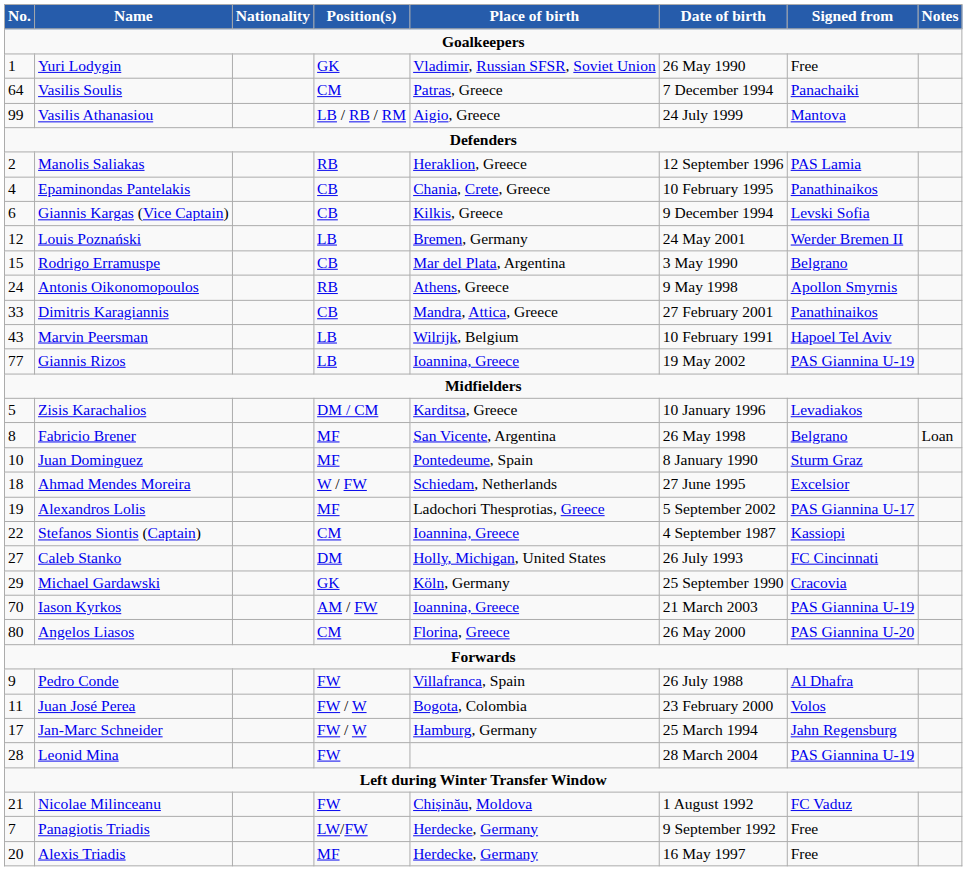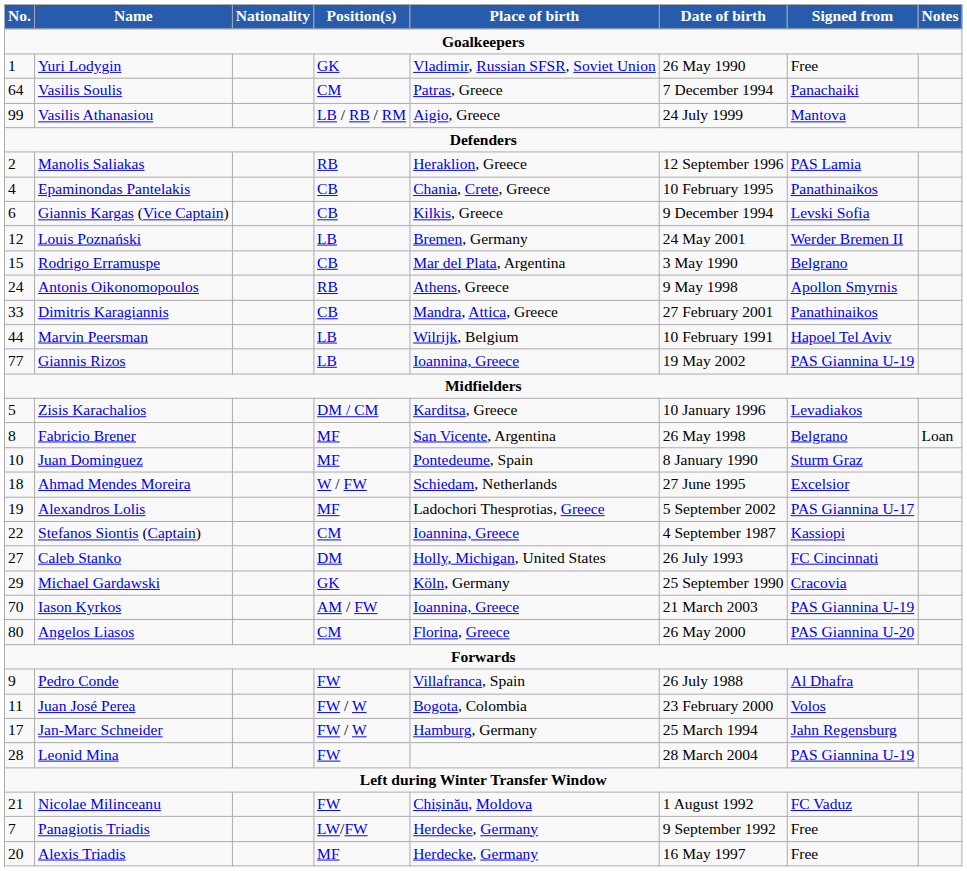 <table class="wikitable">
 <tr>
 <th style="background:#265cab; color:white; text-align:center;">No.</th>
 <th style="background:#265cab; color:white; text-align:center;">Name</th>
 <th style="background:#265cab; color:white; text-align:center;">Nationality</th>
 <th style="background:#265cab; color:white; text-align:center;">Position(s)</th>
 <th style="background:#265cab; color:white; text-align:center;">Place of birth</th>
 <th style="background:#265cab; color:white; text-align:center;">Date of birth</th>
 <th style="background:#265cab; color:white; text-align:center;">Signed from</th>
 <th style="background:#265cab; color:white; text-align:center;">Notes</th>
 </tr>
 <tr>
 <td colspan="8" style="text-align:center;"><strong>Goalkeepers</strong></td>
 </tr>
 <tr>
 <td>1</td>
 <td><a href='#'>Yuri Lodygin</a></td>
 <td> </td>
 <td><a href='#'>GK</a></td>
 <td><a href='#'>Vladimir</a>, <a href='#'>Russian SFSR</a>, <a href='#'>Soviet Union</a></td>
 <td>26 May 1990</td>
 <td>Free</td>
 <td></td>
 </tr>
 <tr>
 <td>64</td>
 <td><a href='#'>Vasilis Soulis</a></td>
 <td></td>
 <td><a href='#'>CM</a></td>
 <td><a href='#'>Patras</a>, Greece</td>
 <td>7 December 1994</td>
 <td> <a href='#'>Panachaiki</a></td>
 <td></td>
 </tr>
 <tr>
 <td>99</td>
 <td><a href='#'>Vasilis Athanasiou</a></td>
 <td></td>
 <td><a href='#'>LB</a> / <a href='#'>RB</a> / <a href='#'>RM</a></td>
 <td><a href='#'>Aigio</a>, Greece</td>
 <td>24 July 1999</td>
 <td> <a href='#'>Mantova</a></td>
 <td></td>
 </tr>
 <tr>
 <td colspan="8" style="text-align:center;"><strong>Defenders</strong></td>
 </tr>
 <tr>
 <td>2</td>
 <td><a href='#'>Manolis Saliakas</a></td>
 <td></td>
 <td><a href='#'>RB</a></td>
 <td><a href='#'>Heraklion</a>, Greece</td>
 <td>12 September 1996</td>
 <td> <a href='#'>PAS Lamia</a></td>
 <td></td>
 </tr>
 <tr>
 <td>4</td>
 <td><a href='#'>Epaminondas Pantelakis</a></td>
 <td></td>
 <td><a href='#'>CB</a></td>
 <td><a href='#'>Chania</a>, <a href='#'>Crete</a>, Greece</td>
 <td>10 February 1995</td>
 <td> <a href='#'>Panathinaikos</a></td>
 <td></td>
 </tr>
 <tr>
 <td>6</td>
 <td><a href='#'>Giannis Kargas</a> (<a href='#'>Vice Captain</a>)</td>
 <td></td>
 <td><a href='#'>CB</a></td>
 <td><a href='#'>Kilkis</a>, Greece</td>
 <td>9 December 1994</td>
 <td> <a href='#'>Levski Sofia</a></td>
 <td></td>
 </tr>
 <tr>
 <td>12</td>
 <td><a href='#'>Louis Poznański</a></td>
 <td> </td>
 <td><a href='#'>LB</a></td>
 <td><a href='#'>Bremen</a>, Germany</td>
 <td>24 May 2001</td>
 <td> <a href='#'>Werder Bremen II</a></td>
 <td></td>
 </tr>
 <tr>
 <td>15</td>
 <td><a href='#'>Rodrigo Erramuspe</a></td>
 <td></td>
 <td><a href='#'>CB</a></td>
 <td><a href='#'>Mar del Plata</a>, Argentina</td>
 <td>3 May 1990</td>
 <td> <a href='#'>Belgrano</a></td>
 <td></td>
 </tr>
 <tr>
 <td>24</td>
 <td><a href='#'>Antonis Oikonomopoulos</a></td>
 <td></td>
 <td><a href='#'>RB</a></td>
 <td><a href='#'>Athens</a>, Greece</td>
 <td>9 May 1998</td>
 <td> <a href='#'>Apollon Smyrnis</a></td>
 <td></td>
 </tr>
 <tr>
 <td>33</td>
 <td><a href='#'>Dimitris Karagiannis</a></td>
 <td></td>
 <td><a href='#'>CB</a></td>
 <td><a href='#'>Mandra</a>, <a href='#'>Attica</a>, Greece</td>
 <td>27 February 2001</td>
 <td> <a href='#'>Panathinaikos</a></td>
 <td></td>
 </tr>
 <tr>
-<td>43</td>
+<td>44</td>
 <td><a href='#'>Marvin Peersman</a></td>
 <td></td>
 <td><a href='#'>LB</a></td>
 <td><a href='#'>Wilrijk</a>, Belgium</td>
 <td>10 February 1991</td>
 <td> <a href='#'>Hapoel Tel Aviv</a></td>
 <td></td>
 </tr>
 <tr>
 <td>77</td>
 <td><a href='#'>Giannis Rizos</a></td>
 <td></td>
 <td><a href='#'>LB</a></td>
 <td><a href='#'>Ioannina, Greece</a></td>
 <td>19 May 2002</td>
 <td> <a href='#'>PAS Giannina U-19</a></td>
 <td></td>
 </tr>
 <tr>
 <td colspan="8" style="text-align:center;"><strong>Midfielders</strong></td>
 </tr>
 <tr>
 <td>5</td>
 <td><a href='#'>Zisis Karachalios</a></td>
 <td></td>
 <td><a href='#'>DM / CM</a></td>
 <td><a href='#'>Karditsa</a>, Greece</td>
 <td>10 January 1996</td>
 <td> <a href='#'>Levadiakos</a></td>
 <td></td>
 </tr>
 <tr>
 <td>8</td>
 <td><a href='#'>Fabricio Brener</a></td>
 <td></td>
 <td><a href='#'>MF</a></td>
 <td><a href='#'>San Vicente</a>, Argentina</td>
 <td>26 May 1998</td>
 <td> <a href='#'>Belgrano</a></td>
 <td>Loan</td>
 </tr>
 <tr>
 <td>10</td>
 <td><a href='#'>Juan Dominguez</a></td>
 <td></td>
 <td><a href='#'>MF</a></td>
 <td><a href='#'>Pontedeume</a>, Spain</td>
 <td>8 January 1990</td>
 <td> <a href='#'>Sturm Graz</a></td>
 <td></td>
 </tr>
 <tr>
 <td>18</td>
 <td><a href='#'>Ahmad Mendes Moreira</a></td>
 <td> </td>
 <td><a href='#'>W</a> / <a href='#'>FW</a></td>
 <td><a href='#'>Schiedam</a>, Netherlands</td>
 <td>27 June 1995</td>
 <td> <a href='#'>Excelsior</a></td>
 <td></td>
 </tr>
 <tr>
 <td>19</td>
 <td><a href='#'>Alexandros Lolis</a></td>
 <td></td>
 <td><a href='#'>MF</a></td>
 <td>Ladochori Thesprotias, <a href='#'>Greece</a></td>
 <td>5 September 2002</td>
 <td> <a href='#'>PAS Giannina U-17</a></td>
 <td></td>
 </tr>
 <tr>
 <td>22</td>
 <td><a href='#'>Stefanos Siontis</a> (<a href='#'>Captain</a>)</td>
 <td></td>
 <td><a href='#'>CM</a></td>
 <td><a href='#'>Ioannina, Greece</a></td>
 <td>4 September 1987</td>
 <td> <a href='#'>Kassiopi</a></td>
 <td></td>
 </tr>
 <tr>
 <td>27</td>
 <td><a href='#'>Caleb Stanko</a></td>
 <td> </td>
 <td><a href='#'>DM</a></td>
 <td><a href='#'>Holly, Michigan</a>, United States</td>
 <td>26 July 1993</td>
 <td> <a href='#'>FC Cincinnati</a></td>
 <td></td>
 </tr>
 <tr>
 <td>29</td>
 <td><a href='#'>Michael Gardawski</a></td>
 <td> </td>
 <td><a href='#'>GK</a></td>
 <td><a href='#'>Köln</a>, Germany</td>
 <td>25 September 1990</td>
 <td> <a href='#'>Cracovia</a></td>
 <td></td>
 </tr>
 <tr>
 <td>70</td>
 <td><a href='#'>Iason Kyrkos</a></td>
 <td></td>
 <td><a href='#'>AM</a> / <a href='#'>FW</a></td>
 <td><a href='#'>Ioannina, Greece</a></td>
 <td>21 March 2003</td>
 <td> <a href='#'>PAS Giannina U-19</a></td>
 <td></td>
 </tr>
 <tr>
 <td>80</td>
 <td><a href='#'>Angelos Liasos</a></td>
 <td></td>
 <td><a href='#'>CM</a></td>
 <td><a href='#'>Florina</a>, <a href='#'>Greece</a></td>
 <td>26 May 2000</td>
 <td> <a href='#'>PAS Giannina U-20</a></td>
 <td></td>
 </tr>
 <tr>
 <td colspan="8" style="text-align:center;"><strong>Forwards</strong></td>
 </tr>
 <tr>
 <td>9</td>
 <td><a href='#'>Pedro Conde</a></td>
 <td></td>
 <td><a href='#'>FW</a></td>
 <td><a href='#'>Villafranca</a>, Spain</td>
 <td>26 July 1988</td>
 <td> <a href='#'>Al Dhafra</a></td>
 <td></td>
 </tr>
 <tr>
 <td>11</td>
 <td><a href='#'>Juan José Perea</a></td>
 <td></td>
 <td><a href='#'>FW</a> / <a href='#'>W</a></td>
 <td><a href='#'>Bogota</a>, Colombia</td>
 <td>23 February 2000</td>
 <td> <a href='#'>Volos</a></td>
 <td></td>
 </tr>
 <tr>
 <td>17</td>
 <td><a href='#'>Jan-Marc Schneider</a></td>
 <td></td>
 <td><a href='#'>FW</a> / <a href='#'>W</a></td>
 <td><a href='#'>Hamburg</a>, Germany</td>
 <td>25 March 1994</td>
 <td> <a href='#'>Jahn Regensburg</a></td>
 <td></td>
 </tr>
 <tr>
 <td>28</td>
 <td><a href='#'>Leonid Mina</a></td>
 <td></td>
 <td><a href='#'>FW</a></td>
 <td></td>
 <td>28 March 2004</td>
 <td> <a href='#'>PAS Giannina U-19</a></td>
 <td></td>
 </tr>
 <tr>
 <td colspan="8" style="text-align:center;"><strong>Left during Winter Transfer Window</strong></td>
 </tr>
 <tr>
 <td>21</td>
 <td><a href='#'>Nicolae Milinceanu</a></td>
 <td></td>
 <td><a href='#'>FW</a></td>
 <td><a href='#'>Chișinău</a>, <a href='#'>Moldova</a></td>
 <td>1 August 1992</td>
 <td> <a href='#'>FC Vaduz</a></td>
 <td></td>
 </tr>
 <tr>
 <td>7</td>
 <td><a href='#'>Panagiotis Triadis</a></td>
 <td> </td>
 <td><a href='#'>LW</a>/<a href='#'>FW</a></td>
 <td><a href='#'>Herdecke</a>, <a href='#'>Germany</a></td>
 <td>9 September 1992</td>
 <td>Free</td>
 <td></td>
 </tr>
 <tr>
 <td>20</td>
 <td><a href='#'>Alexis Triadis</a></td>
 <td> </td>
 <td><a href='#'>MF</a></td>
 <td><a href='#'>Herdecke</a>, <a href='#'>Germany</a></td>
 <td>16 May 1997</td>
 <td>Free</td>
 <td></td>
 </tr>
 </table>
